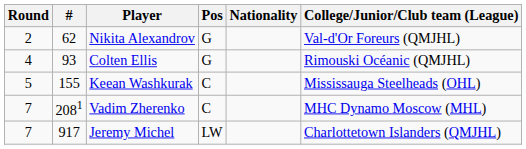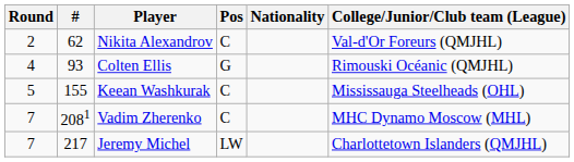 <table class="wikitable">
 <tr>
 <th>Round</th>
 <th>#</th>
 <th>Player</th>
 <th>Pos</th>
 <th>Nationality</th>
 <th>College/Junior/Club team (League)</th>
 </tr>
 <tr>
 <td style="text-align:center;">2</td>
 <td style="text-align:center;">62</td>
 <td><a href='#'>Nikita Alexandrov</a></td>
-<td>G</td>
+<td>C</td>
 <td></td>
 <td><a href='#'>Val-d'Or Foreurs</a> (QMJHL)</td>
 </tr>
 <tr>
 <td style="text-align:center;">4</td>
 <td style="text-align:center;">93</td>
 <td><a href='#'>Colten Ellis</a></td>
 <td>G</td>
 <td></td>
 <td><a href='#'>Rimouski Océanic</a> (QMJHL)</td>
 </tr>
 <tr>
 <td style="text-align:center;">5</td>
 <td style="text-align:center;">155</td>
 <td><a href='#'>Keean Washkurak</a></td>
 <td>C</td>
 <td></td>
 <td><a href='#'>Mississauga Steelheads</a> (<a href='#'>OHL</a>)</td>
 </tr>
 <tr>
 <td style="text-align:center;">7</td>
 <td style="text-align:center;">208<sup>1</sup></td>
 <td><a href='#'>Vadim Zherenko</a></td>
 <td>C</td>
 <td></td>
 <td><a href='#'>MHC Dynamo Moscow</a> (<a href='#'>MHL</a>)</td>
 </tr>
 <tr>
 <td style="text-align:center;">7</td>
-<td style="text-align:center;">917</td>
+<td style="text-align:center;">217</td>
 <td><a href='#'>Jeremy Michel</a></td>
 <td>LW</td>
 <td></td>
 <td><a href='#'>Charlottetown Islanders</a> (<a href='#'>QMJHL</a>)</td>
 </tr>
 </table>
